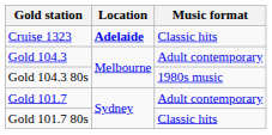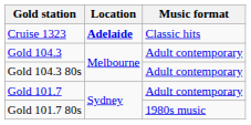 <table class="wikitable">
 <tr>
 <th>Gold station</th>
 <th>Location</th>
 <th>Music format</th>
 </tr>
 <tr>
 <td><a href='#'>Cruise 1323</a></td>
 <td><strong><a href='#'>Adelaide</a></strong></td>
 <td><a href='#'>Classic hits</a></td>
 </tr>
 <tr>
 <td><a href='#'>Gold 104.3</a></td>
 <td rowspan="2"><a href='#'>Melbourne</a></td>
 <td><a href='#'>Adult contemporary</a></td>
 </tr>
 <tr>
 <td>Gold 104.3 80s</td>
-<td><a href='#'>1980s music</a></td>
+<td><a href='#'>Adult contemporary</a></td>
 </tr>
 <tr>
 <td><a href='#'>Gold 101.7</a></td>
 <td rowspan="2"><a href='#'>Sydney</a></td>
 <td><a href='#'>Adult contemporary</a></td>
 </tr>
 <tr>
 <td>Gold 101.7 80s</td>
-<td><a href='#'>Classic hits</a></td>
+<td><a href='#'>1980s music</a></td>
 </tr>
 </table>
